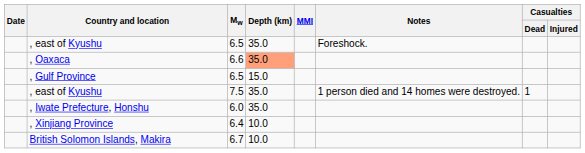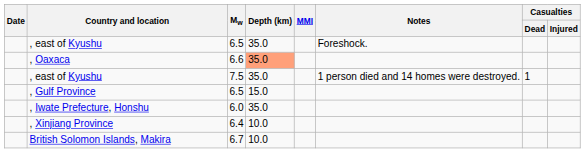 <table class="wikitable sortable sort-under" style="border:1px black; margin-left:1em;">
 <tr>
 <th rowspan="2"><small>Date</small></th>
 <th rowspan="2" style="width: 310px"><small>Country and location</small></th>
 <th rowspan="2"><small>M<sub>w</sub></small></th>
 <th rowspan="2"><small>Depth (km)</small></th>
 <th rowspan="2"><small><a href='#'>MMI</a></small></th>
 <th rowspan="2" class="unsortable"><small>Notes</small></th>
 <th colspan="2"><small>Casualties</small></th>
 </tr>
 <tr>
 <th><small>Dead</small></th>
 <th><small>Injured</small></th>
 </tr>
 <tr>
 <td></td>
 <td>, east of <a href='#'>Kyushu</a></td>
 <td>6.5</td>
 <td>35.0</td>
 <td></td>
 <td>Foreshock.</td>
 <td></td>
 <td></td>
 </tr>
 <tr>
 <td></td>
 <td>, <a href='#'>Oaxaca</a></td>
 <td>6.6</td>
 <td style="background: lightsalmon;">35.0</td>
 <td></td>
 <td></td>
 <td></td>
 <td></td>
 </tr>
 <tr>
 <td></td>
+<td>, east of <a href='#'>Kyushu</a></td>
+<td>7.5</td>
+<td>35.0</td>
+<td></td>
+<td>1 person died and 14 homes were destroyed.</td>
+<td>1</td>
+<td></td>
+</tr>
+<tr>
+<td></td>
 <td>, <a href='#'>Gulf Province</a></td>
 <td>6.5</td>
 <td>15.0</td>
 <td></td>
 <td></td>
 <td></td>
-<td></td>
-</tr>
-<tr>
-<td></td>
-<td>, east of <a href='#'>Kyushu</a></td>
-<td>7.5</td>
-<td>35.0</td>
-<td></td>
-<td>1 person died and 14 homes were destroyed.</td>
-<td>1</td>
 <td></td>
 </tr>
 <tr>
 <td></td>
 <td>, <a href='#'>Iwate Prefecture</a>, <a href='#'>Honshu</a></td>
 <td>6.0</td>
 <td>35.0</td>
 <td></td>
 <td></td>
 <td></td>
 <td></td>
 </tr>
 <tr>
 <td></td>
 <td>, <a href='#'>Xinjiang Province</a></td>
 <td>6.4</td>
 <td>10.0</td>
 <td></td>
 <td></td>
 <td></td>
 <td></td>
 </tr>
 <tr>
 <td></td>
 <td> <a href='#'>British Solomon Islands</a>, <a href='#'>Makira</a></td>
 <td>6.7</td>
 <td>10.0</td>
 <td></td>
 <td></td>
 <td></td>
 <td></td>
 </tr>
 </table>
